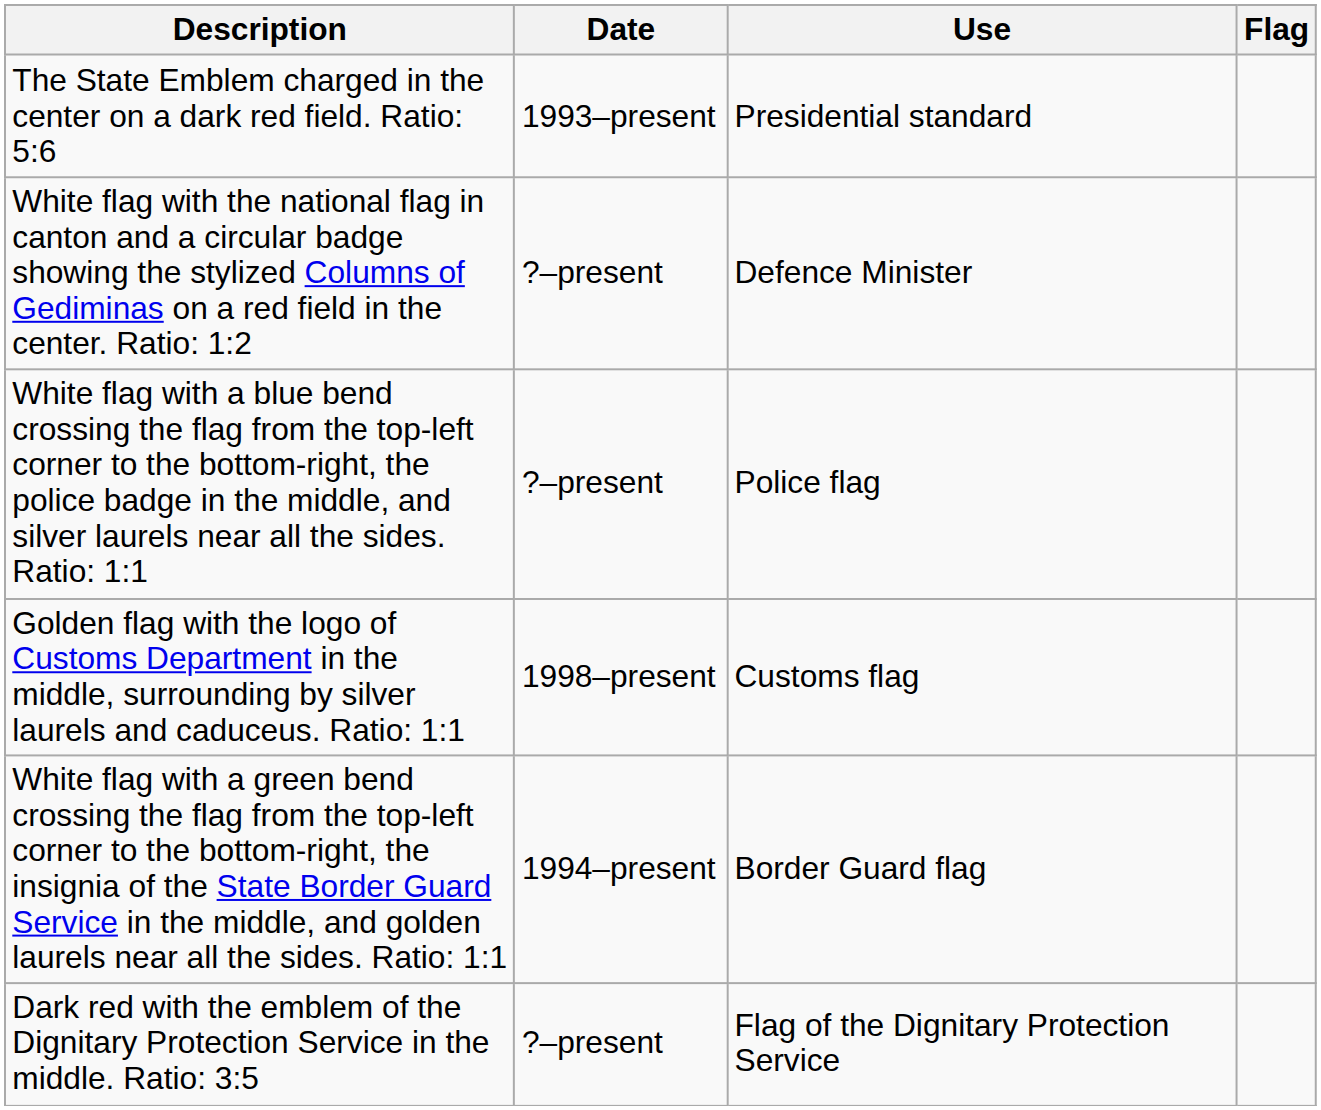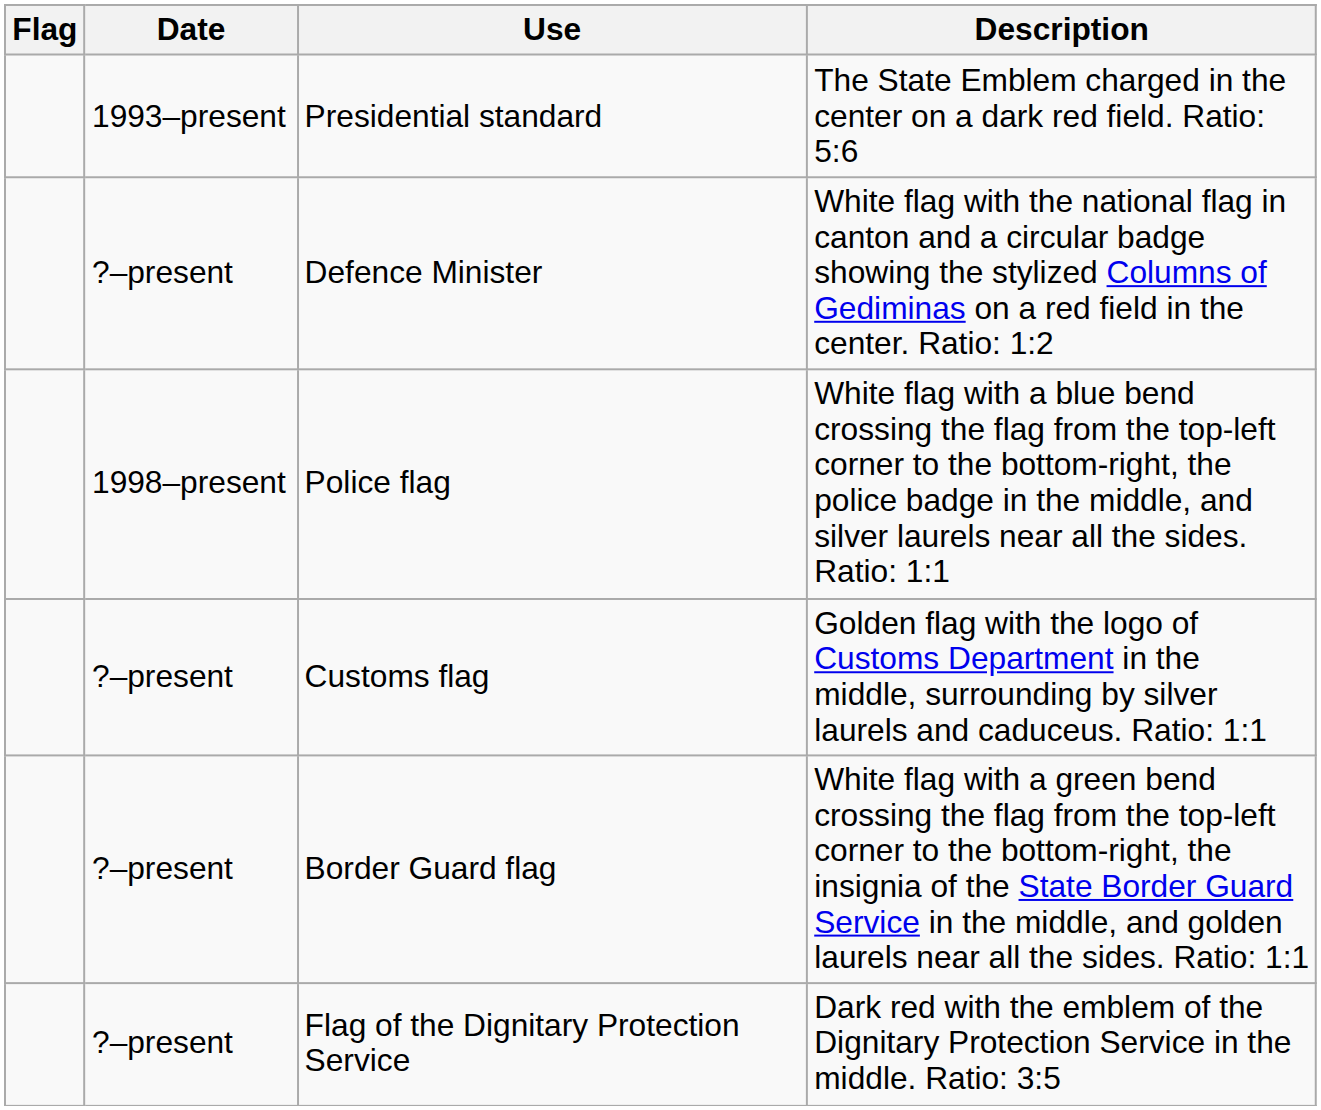 <table class="wikitable sortable">
 <tr>
-<th width="250">Description</th>
+<th>Flag</th>
 <th width="100">Date</th>
 <th width="250">Use</th>
-<th>Flag</th>
+<th width="250">Description</th>
 </tr>
 <tr>
-<td>The State Emblem charged in the center on a dark red field. Ratio: 5:6</td>
+<td></td>
 <td>1993–present</td>
 <td>Presidential standard</td>
-<td></td>
+<td>The State Emblem charged in the center on a dark red field. Ratio: 5:6</td>
 </tr>
 <tr>
-<td>White flag with the national flag in canton and a circular badge showing the stylized <a href='#'>Columns of Gediminas</a> on a red field in the center. Ratio: 1:2</td>
+<td></td>
 <td>?–present</td>
 <td>Defence Minister</td>
-<td></td>
+<td>White flag with the national flag in canton and a circular badge showing the stylized <a href='#'>Columns of Gediminas</a> on a red field in the center. Ratio: 1:2</td>
 </tr>
 <tr>
+<td></td>
+<td>1998–present</td>
+<td>Police flag</td>
 <td>White flag with a blue bend crossing the flag from the top-left corner to the bottom-right, the police badge in the middle, and silver laurels near all the sides. Ratio: 1:1</td>
-<td>?–present</td>
-<td>Police flag</td>
-<td></td>
 </tr>
 <tr>
+<td></td>
+<td>?–present</td>
+<td>Customs flag</td>
 <td>Golden flag with the logo of <a href='#'>Customs Department</a> in the middle, surrounding by silver laurels and caduceus. Ratio: 1:1</td>
-<td>1998–present</td>
-<td>Customs flag</td>
-<td></td>
 </tr>
 <tr>
+<td></td>
+<td>?–present</td>
+<td>Border Guard flag</td>
 <td>White flag with a green bend crossing the flag from the top-left corner to the bottom-right, the insignia of the <a href='#'>State Border Guard Service</a> in the middle, and golden laurels near all the sides. Ratio: 1:1</td>
-<td>1994–present</td>
-<td>Border Guard flag</td>
-<td></td>
 </tr>
 <tr>
-<td>Dark red with the emblem of the Dignitary Protection Service in the middle. Ratio: 3:5</td>
+<td></td>
 <td>?–present</td>
 <td>Flag of the Dignitary Protection Service</td>
-<td></td>
+<td>Dark red with the emblem of the Dignitary Protection Service in the middle. Ratio: 3:5</td>
 </tr>
 </table>
